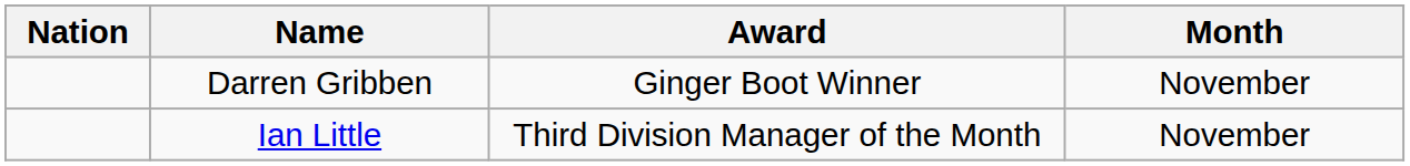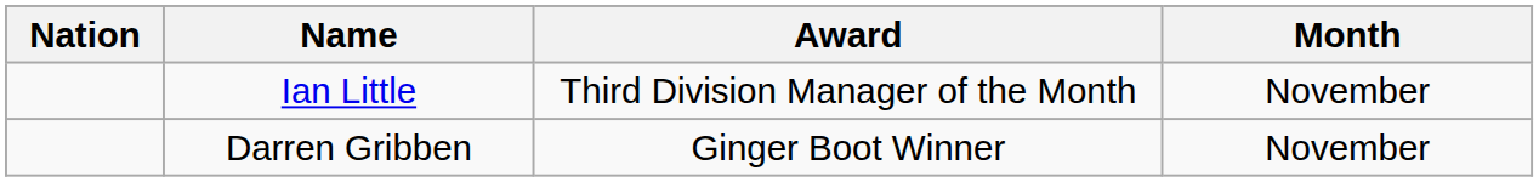 <table class="wikitable" style="font-size: 95%; text-align: center;">
 <tr>
 <th width=60>Nation</th>
 <th width=150>Name</th>
 <th width=260>Award</th>
 <th width=150>Month</th>
 </tr>
 <tr>
 <td></td>
+<td><a href='#'>Ian Little</a></td>
+<td>Third Division Manager of the Month</td>
+<td>November</td>
+</tr>
+<tr>
+<td></td>
 <td>Darren Gribben</td>
 <td>Ginger Boot Winner</td>
 <td>November</td>
 </tr>
-<tr>
-<td></td>
-<td><a href='#'>Ian Little</a></td>
-<td>Third Division Manager of the Month</td>
-<td>November</td>
-</tr>
 </table>
